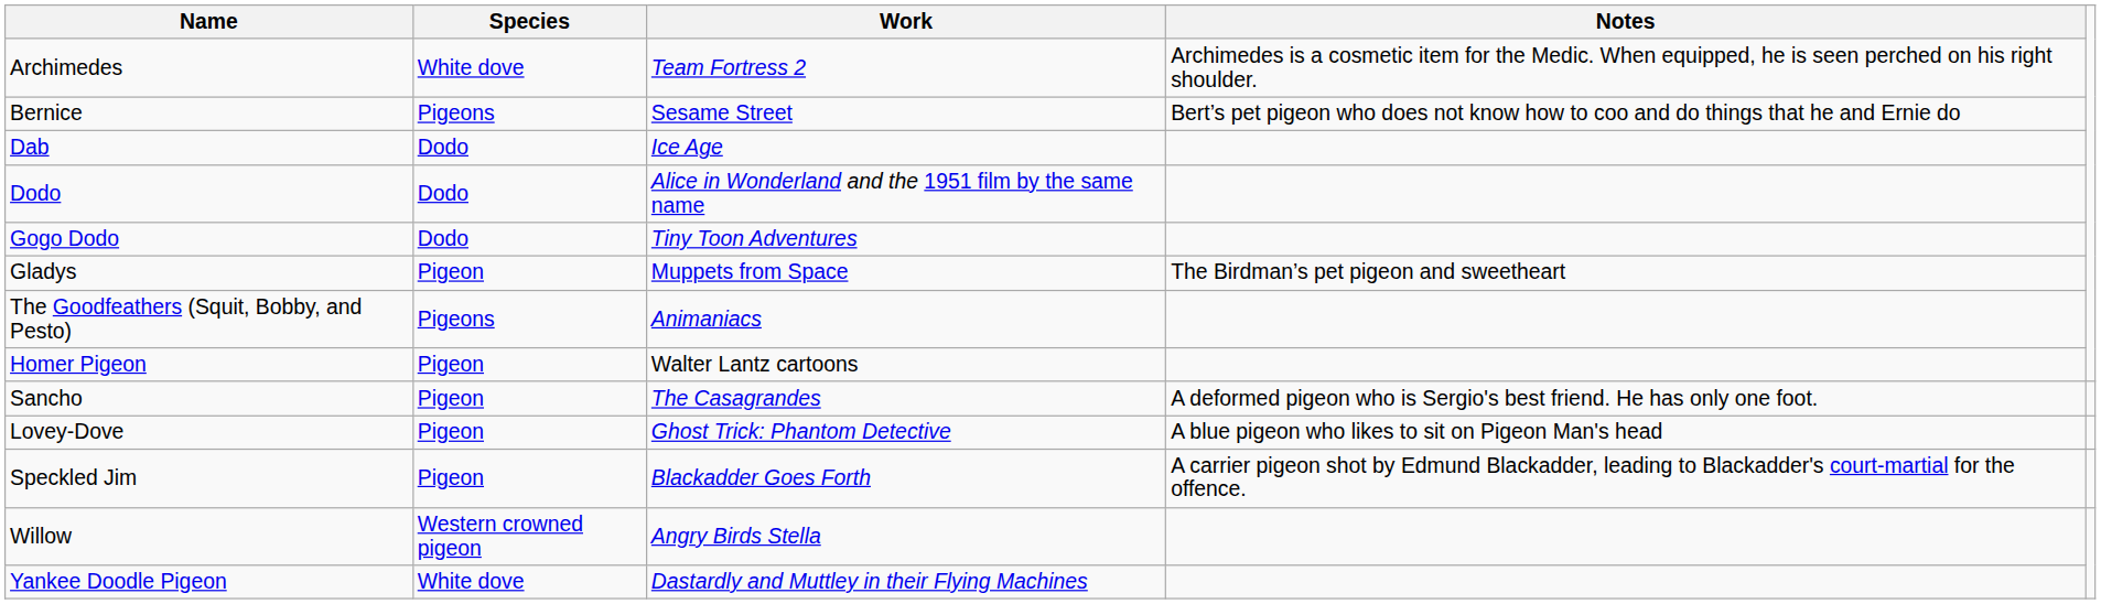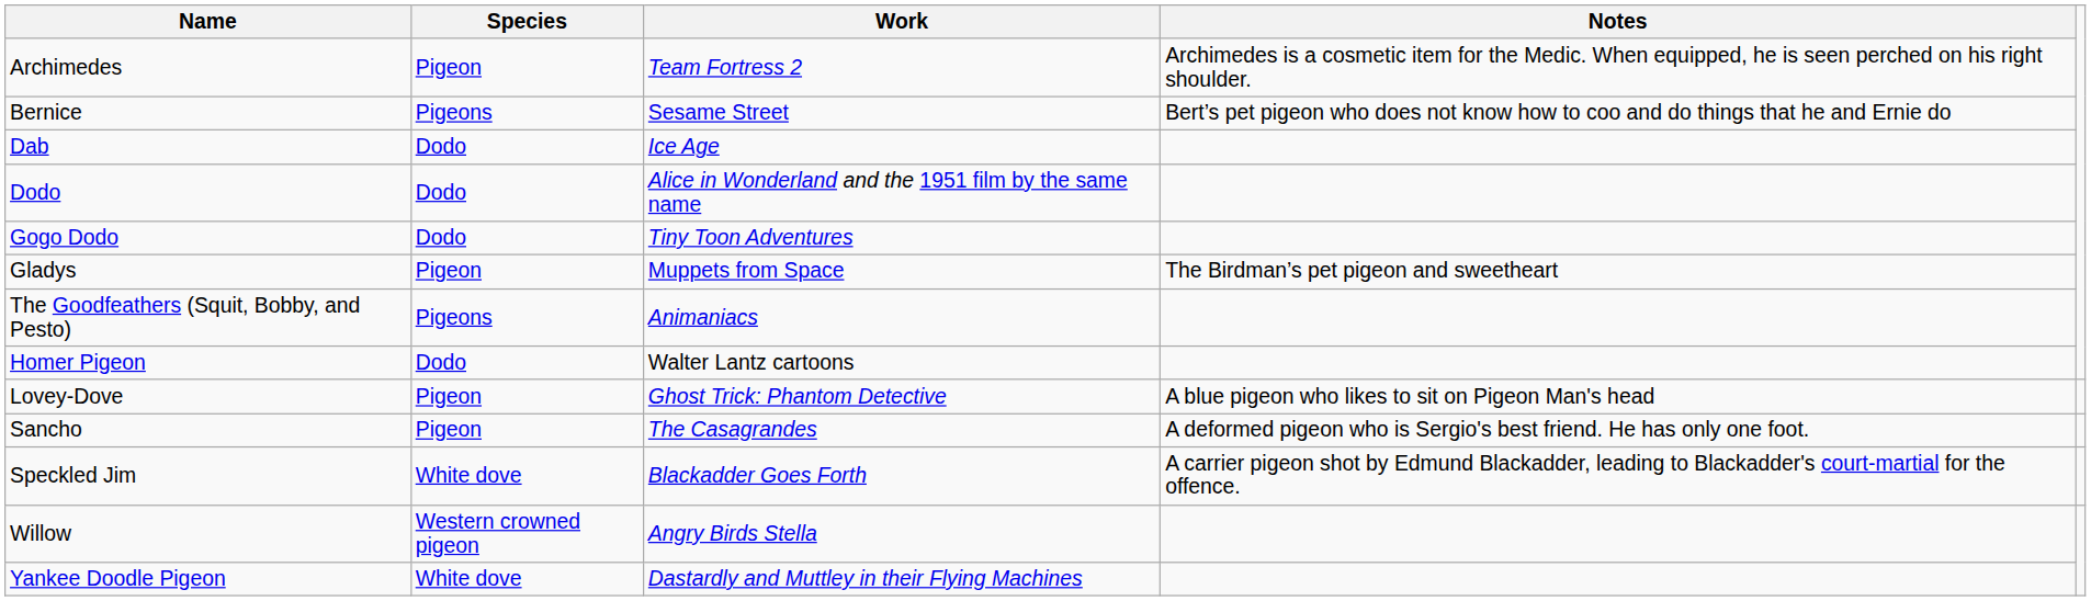 <table class="wikitable">
 <tr>
 <th>Name</th>
 <th>Species</th>
 <th>Work</th>
 <th>Notes</th>
 </tr>
 <tr>
 <td>Archimedes</td>
-<td><a href='#'>White dove</a></td>
+<td><a href='#'>Pigeon</a></td>
 <td><em><a href='#'>Team Fortress 2</a></em></td>
 <td>Archimedes is a cosmetic item for the Medic. When equipped, he is seen perched on his right shoulder.</td>
 </tr>
 <tr>
 <td>Bernice</td>
 <td><a href='#'>Pigeons</a></td>
 <td><a href='#'>Sesame Street</a></td>
 <td>Bert’s pet pigeon who does not know how to coo and do things that he and Ernie do</td>
 </tr>
 <tr>
 <td><a href='#'>Dab</a></td>
 <td><a href='#'>Dodo</a></td>
 <td><em><a href='#'>Ice Age</a></em></td>
 <td></td>
 </tr>
 <tr>
 <td><a href='#'>Dodo</a></td>
 <td><a href='#'>Dodo</a></td>
 <td><em><a href='#'>Alice in Wonderland</a> and the</em> <a href='#'>1951 film by the same name</a></td>
 <td></td>
 </tr>
 <tr>
 <td><a href='#'>Gogo Dodo</a></td>
 <td><a href='#'>Dodo</a></td>
 <td><em><a href='#'>Tiny Toon Adventures</a></em></td>
 <td></td>
 </tr>
 <tr>
 <td>Gladys</td>
 <td><a href='#'>Pigeon</a></td>
 <td><a href='#'>Muppets from Space</a></td>
 <td>The Birdman’s pet pigeon and sweetheart</td>
 </tr>
 <tr>
 <td>The <a href='#'>Goodfeathers</a> (Squit, Bobby, and Pesto)</td>
 <td><a href='#'>Pigeons</a></td>
 <td><em><a href='#'>Animaniacs</a></em></td>
 <td></td>
 </tr>
 <tr>
 <td><a href='#'>Homer Pigeon</a></td>
+<td><a href='#'>Dodo</a></td>
+<td>Walter Lantz cartoons</td>
+<td></td>
+</tr>
+<tr>
+<td>Lovey-Dove</td>
 <td><a href='#'>Pigeon</a></td>
-<td>Walter Lantz cartoons</td>
+<td><em><a href='#'>Ghost Trick: Phantom Detective</a></em></td>
+<td>A blue pigeon who likes to sit on Pigeon Man's head</td>
 <td></td>
 </tr>
 <tr>
 <td>Sancho</td>
 <td><a href='#'>Pigeon</a></td>
 <td><em><a href='#'>The Casagrandes</a></em></td>
 <td>A deformed pigeon who is Sergio's best friend. He has only one foot.</td>
 <td></td>
 </tr>
 <tr>
-<td>Lovey-Dove</td>
-<td><a href='#'>Pigeon</a></td>
-<td><em><a href='#'>Ghost Trick: Phantom Detective</a></em></td>
-<td>A blue pigeon who likes to sit on Pigeon Man's head</td>
-<td></td>
-</tr>
-<tr>
 <td>Speckled Jim</td>
-<td><a href='#'>Pigeon</a></td>
+<td><a href='#'>White dove</a></td>
 <td><em><a href='#'>Blackadder Goes Forth</a></em></td>
 <td>A carrier pigeon shot by Edmund Blackadder, leading to Blackadder's <a href='#'>court-martial</a> for the offence.</td>
 <td></td>
 </tr>
 <tr>
 <td>Willow</td>
 <td><a href='#'>Western crowned pigeon</a></td>
 <td><em><a href='#'>Angry Birds Stella</a></em></td>
 <td></td>
 </tr>
 <tr>
 <td><a href='#'>Yankee Doodle Pigeon</a></td>
 <td><a href='#'>White dove</a></td>
 <td><em><a href='#'>Dastardly and Muttley in their Flying Machines</a></em></td>
 <td></td>
 </tr>
 </table>
